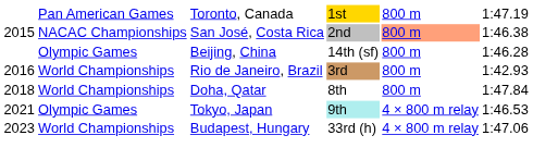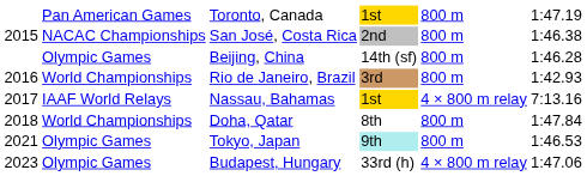 <table>
 <tr>
 <td rowspan=3>2015</td>
 <td><a href='#'>Pan American Games</a></td>
 <td><a href='#'>Toronto</a>, Canada</td>
 <td bgcolor=gold>1st</td>
 <td><a href='#'>800 m</a></td>
 <td>1:47.19</td>
 </tr>
 <tr>
 <td><a href='#'>NACAC Championships</a></td>
 <td><a href='#'>San José</a>, <a href='#'>Costa Rica</a></td>
 <td style="background:silver;">2nd</td>
-<td style="background: lightsalmon;"><a href='#'>800 m</a></td>
+<td><a href='#'>800 m</a></td>
 <td>1:46.38</td>
 </tr>
 <tr>
 <td><a href='#'>Olympic Games</a></td>
 <td><a href='#'>Beijing</a>, <a href='#'>China</a></td>
 <td>14th (sf)</td>
 <td><a href='#'>800 m</a></td>
 <td>1:46.28</td>
 </tr>
 <tr>
 <td>2016</td>
 <td><a href='#'>World Championships</a></td>
 <td><a href='#'>Rio de Janeiro</a>, <a href='#'>Brazil</a></td>
 <td style="background:#c96;">3rd</td>
 <td><a href='#'>800 m</a></td>
 <td>1:42.93</td>
 </tr>
 <tr>
+<td>2017</td>
+<td><a href='#'>IAAF World Relays</a></td>
+<td><a href='#'>Nassau, Bahamas</a></td>
+<td bgcolor=gold>1st</td>
+<td><a href='#'>4 × 800 m relay</a></td>
+<td>7:13.16</td>
+</tr>
+<tr>
 <td>2018</td>
 <td><a href='#'>World Championships</a></td>
 <td><a href='#'>Doha, Qatar</a></td>
 <td>8th</td>
 <td><a href='#'>800 m</a></td>
 <td>1:47.84</td>
 </tr>
 <tr>
 <td>2021</td>
 <td><a href='#'>Olympic Games</a></td>
 <td><a href='#'>Tokyo, Japan</a></td>
 <td style="background: paleturquoise;">9th</td>
-<td><a href='#'>4 × 800 m relay</a></td>
+<td><a href='#'>800 m</a></td>
 <td>1:46.53</td>
 </tr>
 <tr>
 <td>2023</td>
-<td><a href='#'>World Championships</a></td>
+<td><a href='#'>Olympic Games</a></td>
 <td><a href='#'>Budapest, Hungary</a></td>
 <td>33rd (h)</td>
 <td><a href='#'>4 × 800 m relay</a></td>
 <td>1:47.06</td>
 </tr>
 </table>
